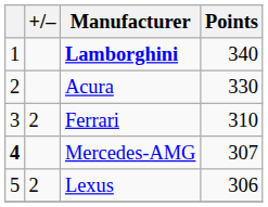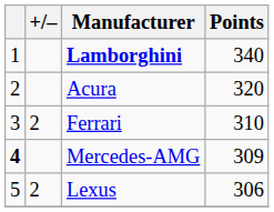 <table class="wikitable" style="font-size: 95%;">
 <tr>
 <th scope="col"></th>
 <th scope="col">+/–</th>
 <th scope="col">Manufacturer</th>
 <th scope="col">Points</th>
 </tr>
 <tr>
 <td align=center>1</td>
 <td align="left"></td>
 <td><strong> <a href='#'>Lamborghini</a></strong></td>
 <td align=right>340</td>
 </tr>
 <tr>
 <td align=center>2</td>
 <td align="left"></td>
 <td> <a href='#'>Acura</a></td>
-<td align=right>330</td>
+<td align=right>320</td>
 </tr>
 <tr>
 <td align=center>3</td>
 <td align="left"> 2</td>
 <td> <a href='#'>Ferrari</a></td>
 <td align=right>310</td>
 </tr>
 <tr>
 <td align=center><strong>4</strong></td>
 <td align="left"></td>
 <td> <a href='#'>Mercedes-AMG</a></td>
-<td align=right>307</td>
+<td align=right>309</td>
 </tr>
 <tr>
 <td align=center>5</td>
 <td align="left"> 2</td>
 <td> <a href='#'>Lexus</a></td>
 <td align=right>306</td>
 </tr>
 <tr>
 </tr>
 </table>
